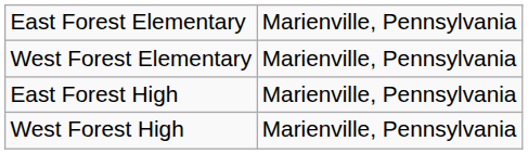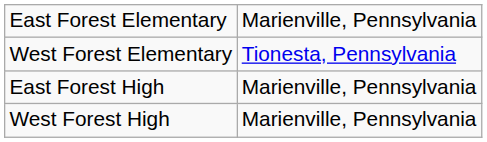 <table class = "wikitable">
 <tr>
 <td>East Forest Elementary</td>
 <td>Marienville, Pennsylvania</td>
 </tr>
 <tr>
 <td>West Forest Elementary</td>
-<td>Marienville, Pennsylvania</td>
+<td><a href='#'>Tionesta, Pennsylvania</a></td>
 </tr>
 <tr>
 <td>East Forest High</td>
 <td>Marienville, Pennsylvania</td>
 </tr>
 <tr>
 <td>West Forest High</td>
 <td>Marienville, Pennsylvania</td>
 </tr>
 </table>
